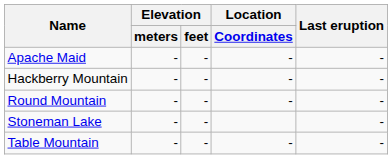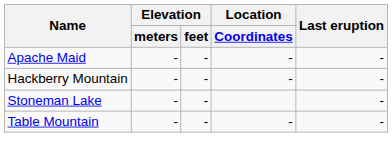 <table class="wikitable">
 <tr>
 <th rowspan="2">Name</th>
 <th colspan ="2">Elevation</th>
 <th>Location</th>
 <th rowspan="2">Last eruption</th>
 </tr>
 <tr>
 <th>meters</th>
 <th>feet</th>
 <th><a href='#'>Coordinates</a></th>
 </tr>
 <tr class="vcard" align="right">
 <td align="left" class="fn org"><a href='#'>Apache Maid</a></td>
 <td>-</td>
 <td>-</td>
 <td>-</td>
 <td>-</td>
 </tr>
 <tr class="vcard" align="right">
 <td align="left" class="fn org">Hackberry Mountain</td>
 <td>-</td>
 <td>-</td>
 <td>-</td>
 <td>-</td>
 </tr>
 <tr class="vcard" align="right">
-<td align="left" class="fn org"><a href='#'>Round Mountain</a></td>
-<td>-</td>
-<td>-</td>
-<td>-</td>
-<td>-</td>
-</tr>
-<tr class="vcard" align="right">
 <td align="left" class="fn org"><a href='#'>Stoneman Lake</a></td>
 <td>-</td>
 <td>-</td>
 <td></td>
 <td>-</td>
 </tr>
 <tr class="vcard" align="right">
 <td align="left" class="fn org"><a href='#'>Table Mountain</a></td>
 <td>-</td>
 <td>-</td>
 <td>-</td>
 <td>-</td>
 </tr>
 </table>
